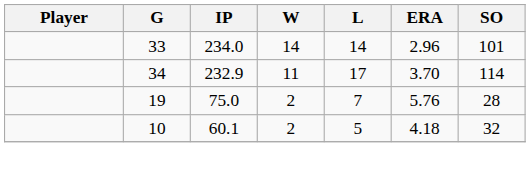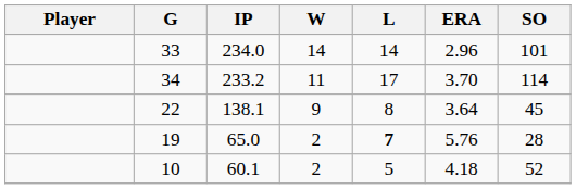 <table class="wikitable sortable">
 <tr>
 <th bgcolor="#DDDDFF" width="16%">Player</th>
 <th bgcolor="#DDDDFF" width="9%">G</th>
 <th bgcolor="#DDDDFF" width="9%">IP</th>
 <th bgcolor="#DDDDFF" width="9%">W</th>
 <th bgcolor="#DDDDFF" width="9%">L</th>
 <th bgcolor="#DDDDFF" width="9%">ERA</th>
 <th bgcolor="#DDDDFF" width="9%">SO</th>
 </tr>
 <tr align="center">
 <td></td>
 <td>33</td>
 <td>234.0</td>
 <td>14</td>
 <td>14</td>
 <td>2.96</td>
 <td>101</td>
 </tr>
 <tr align="center">
 <td></td>
 <td>34</td>
-<td>232.9</td>
+<td>233.2</td>
 <td>11</td>
 <td>17</td>
 <td>3.70</td>
 <td>114</td>
 </tr>
 <tr align="center">
 <td></td>
+<td>22</td>
+<td>138.1</td>
+<td>9</td>
+<td>8</td>
+<td>3.64</td>
+<td>45</td>
+</tr>
+<tr align="center">
+<td></td>
 <td>19</td>
-<td>75.0</td>
+<td>65.0</td>
 <td>2</td>
-<td>7</td>
+<td><strong>7</strong></td>
 <td>5.76</td>
 <td>28</td>
 </tr>
 <tr align="center">
 <td></td>
 <td>10</td>
 <td>60.1</td>
 <td>2</td>
 <td>5</td>
 <td>4.18</td>
-<td>32</td>
+<td>52</td>
 </tr>
 <tr align="center">
 </tr>
 </table>
